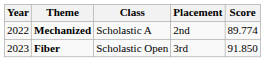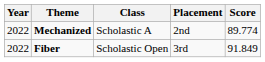 <table class="wikitable">
 <tr>
 <th>Year</th>
 <th>Theme</th>
 <th>Class</th>
 <th>Placement</th>
 <th>Score</th>
 </tr>
 <tr>
 <td>2022</td>
 <td><strong>Mechanized</strong></td>
 <td>Scholastic A</td>
 <td>2nd</td>
 <td>89.774</td>
 </tr>
 <tr>
-<td>2023</td>
+<td>2022</td>
 <td><strong>Fiber</strong></td>
 <td>Scholastic Open</td>
 <td>3rd</td>
-<td>91.850</td>
+<td>91.849</td>
 </tr>
 </table>
